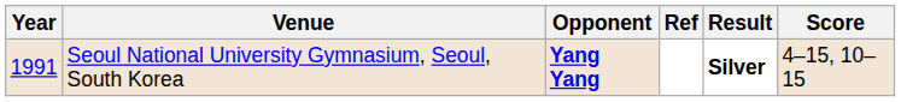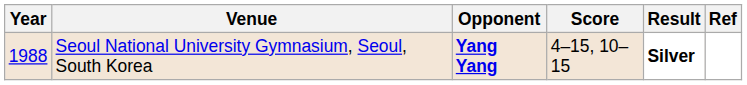 <table class="sortable wikitable" style="font-size: 90%;">
 <tr>
 <th>Year</th>
 <th>Venue</th>
 <th>Opponent</th>
+<th>Score</th>
+<th>Result</th>
 <th>Ref</th>
-<th>Result</th>
-<th>Score</th>
 </tr>
 <tr style="background:#F3E6D7">
-<td align="center"><a href='#'>1991</a></td>
+<td align="center"><a href='#'>1988</a></td>
 <td align="left"><a href='#'>Seoul National University Gymnasium</a>, <a href='#'>Seoul</a>, South Korea</td>
 <td align="left"><strong> <a href='#'>Yang Yang</a></strong></td>
+<td align="left">4–15, 10–15</td>
+<td style="text-align:left; background:white"> <strong>Silver</strong></td>
 <td style="text-align:center; background:white"></td>
-<td style="text-align:left; background:white"> <strong>Silver</strong></td>
-<td align="left">4–15, 10–15</td>
 </tr>
 </table>
